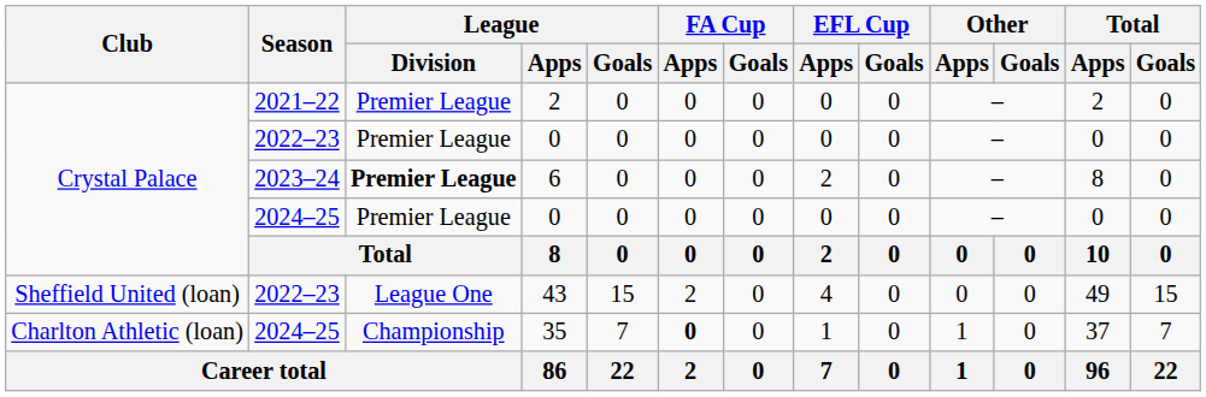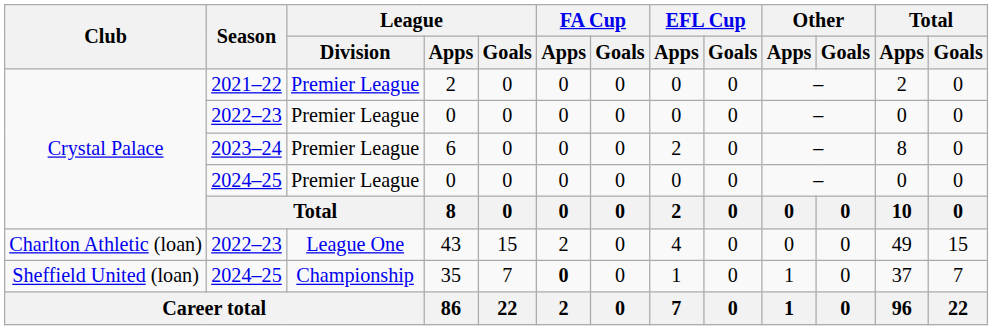 <table class="wikitable" style="text-align: center;">
 <tr>
 <th rowspan="2">Club</th>
 <th rowspan="2">Season</th>
 <th colspan="3">League</th>
 <th colspan="2"><a href='#'>FA Cup</a></th>
 <th colspan="2"><a href='#'>EFL Cup</a></th>
 <th colspan="2">Other</th>
 <th colspan="2">Total</th>
 </tr>
 <tr>
 <th>Division</th>
 <th>Apps</th>
 <th>Goals</th>
 <th>Apps</th>
 <th>Goals</th>
 <th>Apps</th>
 <th>Goals</th>
 <th>Apps</th>
 <th>Goals</th>
 <th>Apps</th>
 <th>Goals</th>
 </tr>
 <tr>
 <td rowspan="5"><a href='#'>Crystal Palace</a></td>
 <td><a href='#'>2021–22</a></td>
 <td><a href='#'>Premier League</a></td>
 <td>2</td>
 <td>0</td>
 <td>0</td>
 <td>0</td>
 <td>0</td>
 <td>0</td>
 <td colspan="2">–</td>
 <td>2</td>
 <td>0</td>
 </tr>
 <tr>
 <td><a href='#'>2022–23</a></td>
 <td>Premier League</td>
 <td>0</td>
 <td>0</td>
 <td>0</td>
 <td>0</td>
 <td>0</td>
 <td>0</td>
 <td colspan="2">–</td>
 <td>0</td>
 <td>0</td>
 </tr>
 <tr>
 <td><a href='#'>2023–24</a></td>
-<td><strong>Premier League</strong></td>
+<td>Premier League</td>
 <td>6</td>
 <td>0</td>
 <td>0</td>
 <td>0</td>
 <td>2</td>
 <td>0</td>
 <td colspan="2">–</td>
 <td>8</td>
 <td>0</td>
 </tr>
 <tr>
 <td><a href='#'>2024–25</a></td>
 <td>Premier League</td>
 <td>0</td>
 <td>0</td>
 <td>0</td>
 <td>0</td>
 <td>0</td>
 <td>0</td>
 <td colspan="2">–</td>
 <td>0</td>
 <td>0</td>
 </tr>
 <tr>
 <th colspan=2>Total</th>
 <th>8</th>
 <th>0</th>
 <th>0</th>
 <th>0</th>
 <th>2</th>
 <th>0</th>
 <th>0</th>
 <th>0</th>
 <th>10</th>
 <th>0</th>
 </tr>
 <tr>
-<td><a href='#'>Sheffield United</a> (loan)</td>
+<td><a href='#'>Charlton Athletic</a> (loan)</td>
 <td><a href='#'>2022–23</a></td>
 <td><a href='#'>League One</a></td>
 <td>43</td>
 <td>15</td>
 <td>2</td>
 <td>0</td>
 <td>4</td>
 <td>0</td>
 <td>0</td>
 <td>0</td>
 <td>49</td>
 <td>15</td>
 </tr>
 <tr>
-<td><a href='#'>Charlton Athletic</a> (loan)</td>
+<td><a href='#'>Sheffield United</a> (loan)</td>
 <td><a href='#'>2024–25</a></td>
 <td><a href='#'>Championship</a></td>
 <td>35</td>
 <td>7</td>
 <td><strong>0</strong></td>
 <td>0</td>
 <td>1</td>
 <td>0</td>
 <td>1</td>
 <td>0</td>
 <td>37</td>
 <td>7</td>
 </tr>
 <tr>
 <th colspan=3>Career total</th>
 <th>86</th>
 <th>22</th>
 <th>2</th>
 <th>0</th>
 <th>7</th>
 <th>0</th>
 <th>1</th>
 <th>0</th>
 <th>96</th>
 <th>22</th>
 </tr>
 </table>
